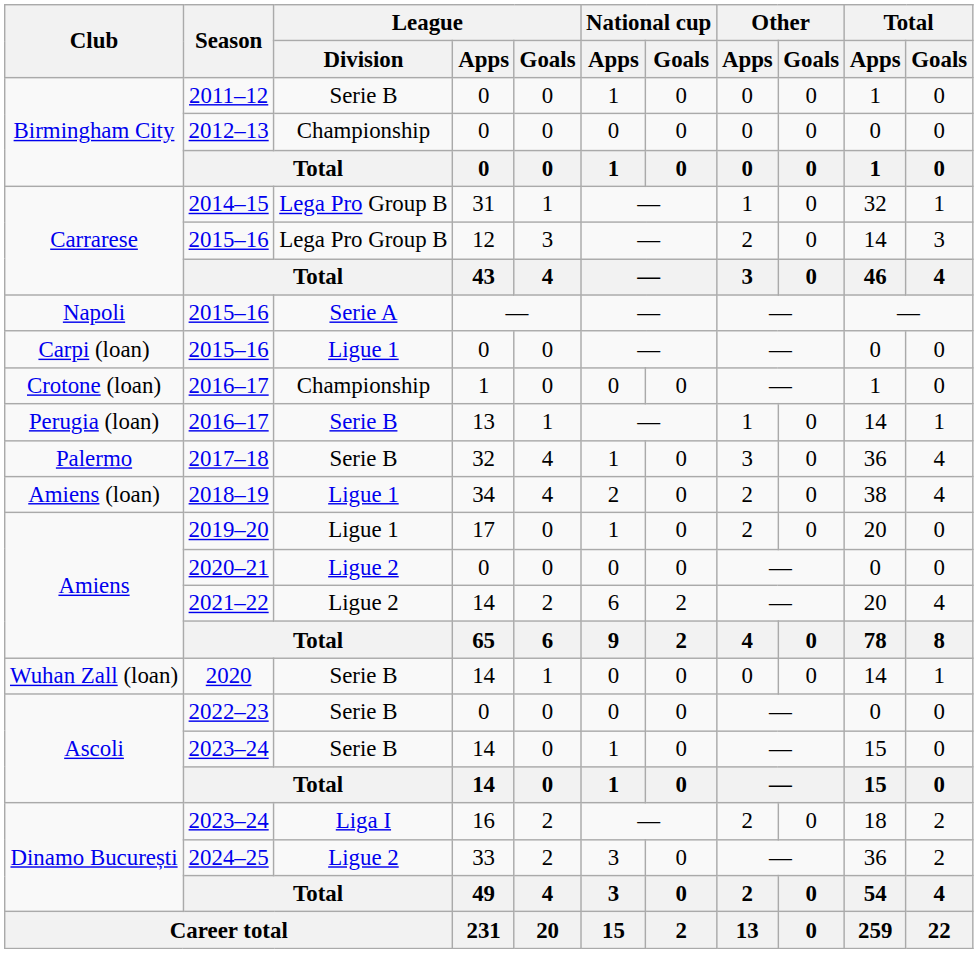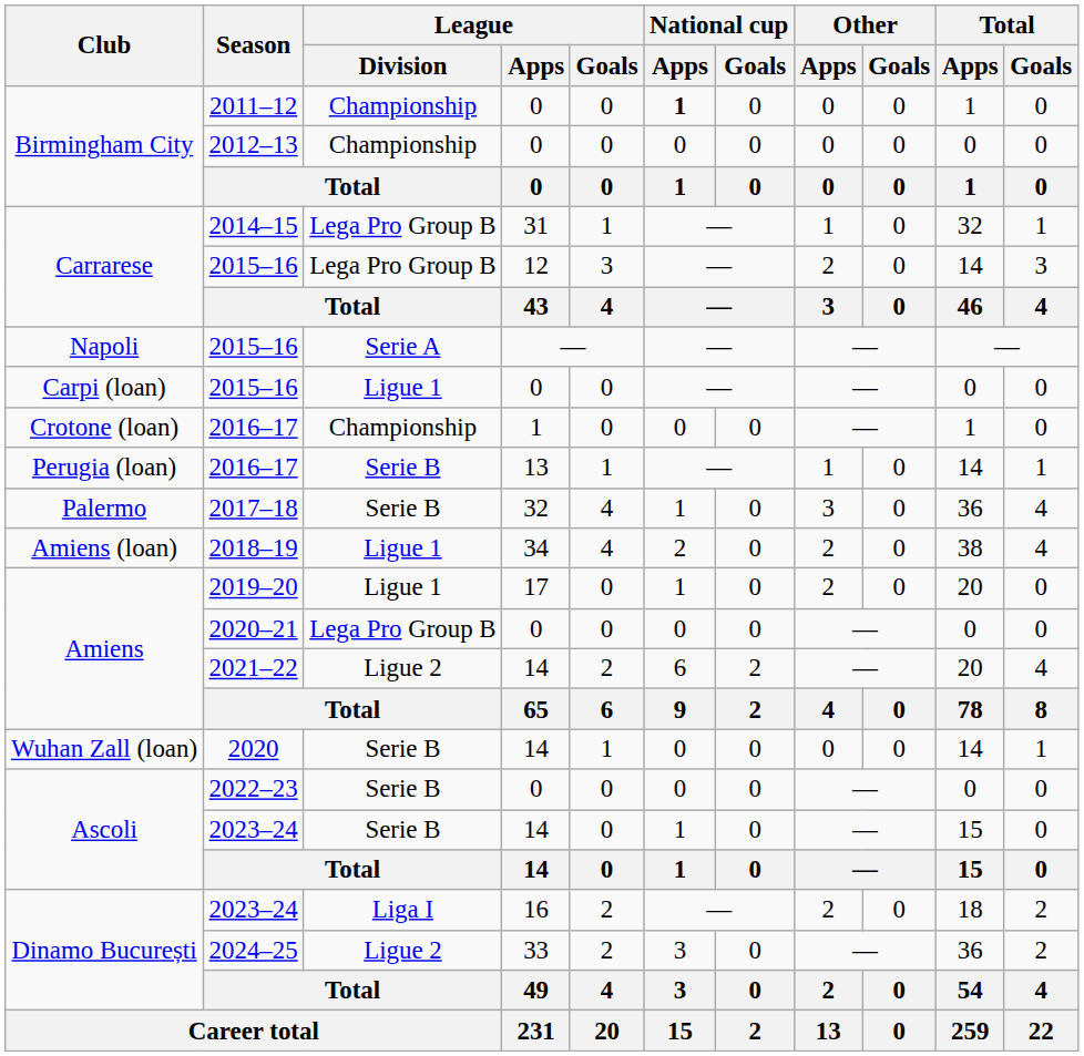 <table class=wikitable style=text-align:center>
 <tr>
 <th rowspan="2">Club</th>
 <th rowspan="2">Season</th>
 <th colspan="3">League</th>
 <th colspan="2">National cup</th>
 <th colspan="2">Other</th>
 <th colspan="2">Total</th>
 </tr>
 <tr>
 <th>Division</th>
 <th>Apps</th>
 <th>Goals</th>
 <th>Apps</th>
 <th>Goals</th>
 <th>Apps</th>
 <th>Goals</th>
 <th>Apps</th>
 <th>Goals</th>
 </tr>
 <tr>
 <td rowspan="3"><a href='#'>Birmingham City</a></td>
 <td><a href='#'>2011–12</a></td>
-<td>Serie B</td>
+<td><a href='#'>Championship</a></td>
 <td>0</td>
 <td>0</td>
-<td>1</td>
+<td><strong>1</strong></td>
 <td>0</td>
 <td>0</td>
 <td>0</td>
 <td>1</td>
 <td>0</td>
 </tr>
 <tr>
 <td><a href='#'>2012–13</a></td>
 <td>Championship</td>
 <td>0</td>
 <td>0</td>
 <td>0</td>
 <td>0</td>
 <td>0</td>
 <td>0</td>
 <td>0</td>
 <td>0</td>
 </tr>
 <tr>
 <th colspan="2">Total</th>
 <th>0</th>
 <th>0</th>
 <th>1</th>
 <th>0</th>
 <th>0</th>
 <th>0</th>
 <th>1</th>
 <th>0</th>
 </tr>
 <tr>
 <td rowspan="3"><a href='#'>Carrarese</a></td>
 <td><a href='#'>2014–15</a></td>
 <td><a href='#'>Lega Pro</a> Group B</td>
 <td>31</td>
 <td>1</td>
 <td colspan="2">—</td>
 <td>1</td>
 <td>0</td>
 <td>32</td>
 <td>1</td>
 </tr>
 <tr>
 <td><a href='#'>2015–16</a></td>
 <td>Lega Pro Group B</td>
 <td>12</td>
 <td>3</td>
 <td colspan="2">—</td>
 <td>2</td>
 <td>0</td>
 <td>14</td>
 <td>3</td>
 </tr>
 <tr>
 <th colspan="2">Total</th>
 <th>43</th>
 <th>4</th>
 <th colspan="2">—</th>
 <th>3</th>
 <th>0</th>
 <th>46</th>
 <th>4</th>
 </tr>
 <tr>
 <td><a href='#'>Napoli</a></td>
 <td><a href='#'>2015–16</a></td>
 <td><a href='#'>Serie A</a></td>
 <td colspan="2">—</td>
 <td colspan="2">—</td>
 <td colspan="2">—</td>
 <td colspan="2">—</td>
 </tr>
 <tr>
 <td><a href='#'>Carpi</a> (loan)</td>
 <td><a href='#'>2015–16</a></td>
 <td><a href='#'>Ligue 1</a></td>
 <td>0</td>
 <td>0</td>
 <td colspan="2">—</td>
 <td colspan="2">—</td>
 <td>0</td>
 <td>0</td>
 </tr>
 <tr>
 <td><a href='#'>Crotone</a> (loan)</td>
 <td><a href='#'>2016–17</a></td>
 <td>Championship</td>
 <td>1</td>
 <td>0</td>
 <td>0</td>
 <td>0</td>
 <td colspan="2">—</td>
 <td>1</td>
 <td>0</td>
 </tr>
 <tr>
 <td><a href='#'>Perugia</a> (loan)</td>
 <td><a href='#'>2016–17</a></td>
 <td><a href='#'>Serie B</a></td>
 <td>13</td>
 <td>1</td>
 <td colspan="2">—</td>
 <td>1</td>
 <td>0</td>
 <td>14</td>
 <td>1</td>
 </tr>
 <tr>
 <td><a href='#'>Palermo</a></td>
 <td><a href='#'>2017–18</a></td>
 <td>Serie B</td>
 <td>32</td>
 <td>4</td>
 <td>1</td>
 <td>0</td>
 <td>3</td>
 <td>0</td>
 <td>36</td>
 <td>4</td>
 </tr>
 <tr>
 <td><a href='#'>Amiens</a> (loan)</td>
 <td><a href='#'>2018–19</a></td>
 <td><a href='#'>Ligue 1</a></td>
 <td>34</td>
 <td>4</td>
 <td>2</td>
 <td>0</td>
 <td>2</td>
 <td>0</td>
 <td>38</td>
 <td>4</td>
 </tr>
 <tr>
 <td rowspan="4"><a href='#'>Amiens</a></td>
 <td><a href='#'>2019–20</a></td>
 <td>Ligue 1</td>
 <td>17</td>
 <td>0</td>
 <td>1</td>
 <td>0</td>
 <td>2</td>
 <td>0</td>
 <td>20</td>
 <td>0</td>
 </tr>
 <tr>
 <td><a href='#'>2020–21</a></td>
-<td><a href='#'>Ligue 2</a></td>
+<td><a href='#'>Lega Pro</a> Group B</td>
 <td>0</td>
 <td>0</td>
 <td>0</td>
 <td>0</td>
 <td colspan="2">—</td>
 <td>0</td>
 <td>0</td>
 </tr>
 <tr>
 <td><a href='#'>2021–22</a></td>
 <td>Ligue 2</td>
 <td>14</td>
 <td>2</td>
 <td>6</td>
 <td>2</td>
 <td colspan="2">—</td>
 <td>20</td>
 <td>4</td>
 </tr>
 <tr>
 <th colspan="2">Total</th>
 <th>65</th>
 <th>6</th>
 <th>9</th>
 <th>2</th>
 <th>4</th>
 <th>0</th>
 <th>78</th>
 <th>8</th>
 </tr>
 <tr>
 <td><a href='#'>Wuhan Zall</a> (loan)</td>
 <td><a href='#'>2020</a></td>
 <td>Serie B</td>
 <td>14</td>
 <td>1</td>
 <td>0</td>
 <td>0</td>
 <td>0</td>
 <td>0</td>
 <td>14</td>
 <td>1</td>
 </tr>
 <tr>
 <td rowspan="3"><a href='#'>Ascoli</a></td>
 <td><a href='#'>2022–23</a></td>
 <td>Serie B</td>
 <td>0</td>
 <td>0</td>
 <td>0</td>
 <td>0</td>
 <td colspan="2">—</td>
 <td>0</td>
 <td>0</td>
 </tr>
 <tr>
 <td><a href='#'>2023–24</a></td>
 <td>Serie B</td>
 <td>14</td>
 <td>0</td>
 <td>1</td>
 <td>0</td>
 <td colspan="2">—</td>
 <td>15</td>
 <td>0</td>
 </tr>
 <tr>
 <th colspan="2">Total</th>
 <th>14</th>
 <th>0</th>
 <th>1</th>
 <th>0</th>
 <th colspan="2">—</th>
 <th>15</th>
 <th>0</th>
 </tr>
 <tr>
 <td rowspan="3"><a href='#'>Dinamo București</a></td>
 <td><a href='#'>2023–24</a></td>
 <td><a href='#'>Liga I</a></td>
 <td>16</td>
 <td>2</td>
 <td colspan="2">—</td>
 <td>2</td>
 <td>0</td>
 <td>18</td>
 <td>2</td>
 </tr>
 <tr>
 <td><a href='#'>2024–25</a></td>
 <td><a href='#'>Ligue 2</a></td>
 <td>33</td>
 <td>2</td>
 <td>3</td>
 <td>0</td>
 <td colspan="2">—</td>
 <td>36</td>
 <td>2</td>
 </tr>
 <tr>
 <th colspan="2">Total</th>
 <th>49</th>
 <th>4</th>
 <th>3</th>
 <th>0</th>
 <th>2</th>
 <th>0</th>
 <th>54</th>
 <th>4</th>
 </tr>
 <tr>
 <th colspan="3">Career total</th>
 <th>231</th>
 <th>20</th>
 <th>15</th>
 <th>2</th>
 <th>13</th>
 <th>0</th>
 <th>259</th>
 <th>22</th>
 </tr>
 </table>
